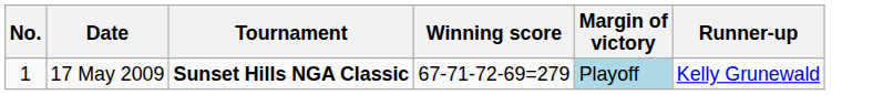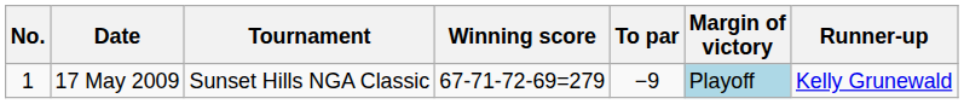 <table class="wikitable" style="font-size:95%;">
 <tr>
 <th>No.</th>
 <th>Date</th>
 <th>Tournament</th>
 <th>Winning score</th>
+<th>To par</th>
 <th>Margin of<br>victory</th>
 <th>Runner-up</th>
 </tr>
 <tr>
 <td align=center>1</td>
 <td align=right>17 May 2009</td>
-<td><strong>Sunset Hills NGA Classic</strong></td>
+<td>Sunset Hills NGA Classic</td>
 <td>67-71-72-69=279</td>
+<td align=center>−9</td>
 <td style="background: lightblue;">Playoff</td>
 <td> <a href='#'>Kelly Grunewald</a></td>
 </tr>
 </table>
